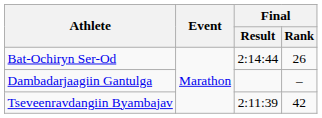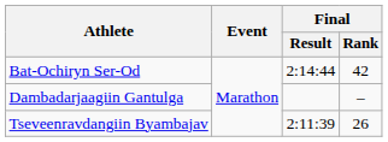 <table class="wikitable" style="font-size:90%">
 <tr>
 <th rowspan="2">Athlete</th>
 <th rowspan="2">Event</th>
 <th colspan="2">Final</th>
 </tr>
 <tr style="font-size:95%">
 <th>Result</th>
 <th>Rank</th>
 </tr>
 <tr align=center>
 <td align=left><a href='#'>Bat-Ochiryn Ser-Od</a></td>
 <td rowspan="3" align=left><a href='#'>Marathon</a></td>
 <td>2:14:44</td>
-<td>26</td>
+<td>42</td>
 </tr>
 <tr align=center>
 <td align=left><a href='#'>Dambadarjaagiin Gantulga</a></td>
 <td></td>
 <td>–</td>
 </tr>
 <tr align=center>
 <td align=left><a href='#'>Tseveenravdangiin Byambajav</a></td>
 <td>2:11:39 </td>
-<td>42</td>
+<td>26</td>
 </tr>
 </table>
